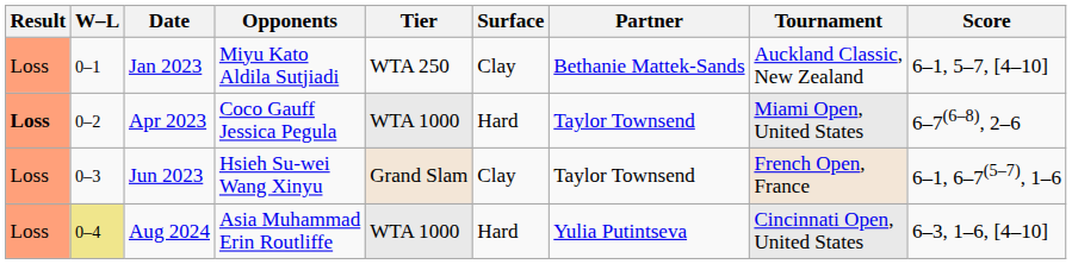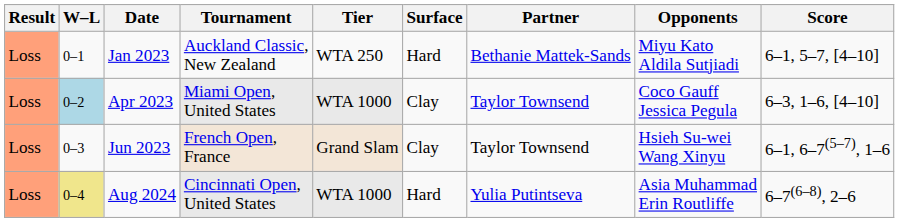 <table class="sortable wikitable">
 <tr>
 <th>Result</th>
 <th class="unsortable">W–L</th>
 <th>Date</th>
-<th>Opponents</th>
+<th>Tournament</th>
 <th>Tier</th>
 <th>Surface</th>
 <th>Partner</th>
-<th>Tournament</th>
+<th>Opponents</th>
 <th class="unsortable">Score</th>
 </tr>
 <tr>
 <td style="background:#FFA07a">Loss</td>
 <td><small>0–1</small></td>
 <td><a href='#'>Jan 2023</a></td>
+<td><a href='#'>Auckland Classic</a>, <br>New Zealand</td>
+<td>WTA 250</td>
+<td>Hard</td>
+<td> <a href='#'>Bethanie Mattek-Sands</a></td>
 <td> <a href='#'>Miyu Kato</a> <br>  <a href='#'>Aldila Sutjiadi</a></td>
-<td>WTA 250</td>
-<td>Clay</td>
-<td> <a href='#'>Bethanie Mattek-Sands</a></td>
-<td><a href='#'>Auckland Classic</a>, <br>New Zealand</td>
 <td>6–1, 5–7, [4–10]</td>
 </tr>
 <tr>
-<td style="background:#FFA07a"><strong>Loss</strong></td>
-<td><small>0–2</small></td>
+<td style="background:#FFA07a">Loss</td>
+<td style="background: lightblue;"><small>0–2</small></td>
 <td><a href='#'>Apr 2023</a></td>
+<td style="background:#e9e9e9;"><a href='#'>Miami Open</a>, <br>United States</td>
+<td style="background:#e9e9e9;">WTA 1000</td>
+<td>Clay</td>
+<td> <a href='#'>Taylor Townsend</a></td>
 <td> <a href='#'>Coco Gauff</a> <br>  <a href='#'>Jessica Pegula</a></td>
-<td style="background:#e9e9e9;">WTA 1000</td>
-<td>Hard</td>
-<td> <a href='#'>Taylor Townsend</a></td>
-<td style="background:#e9e9e9;"><a href='#'>Miami Open</a>, <br>United States</td>
-<td>6–7<sup>(6–8)</sup>, 2–6</td>
+<td>6–3, 1–6, [4–10]</td>
 </tr>
 <tr>
 <td style="background:#FFA07a">Loss</td>
 <td><small>0–3</small></td>
 <td><a href='#'>Jun 2023</a></td>
-<td> <a href='#'>Hsieh Su-wei</a> <br>  <a href='#'>Wang Xinyu</a></td>
+<td style="background:#f3e6d7"><a href='#'>French Open</a>, <br>France</td>
 <td style="background:#f3e6d7">Grand Slam</td>
 <td>Clay</td>
 <td> Taylor Townsend</td>
-<td style="background:#f3e6d7"><a href='#'>French Open</a>, <br>France</td>
+<td> <a href='#'>Hsieh Su-wei</a> <br>  <a href='#'>Wang Xinyu</a></td>
 <td>6–1, 6–7<sup>(5–7)</sup>, 1–6</td>
 </tr>
 <tr>
 <td style="background:#FFA07a">Loss</td>
 <td style="background: khaki;"><small>0–4</small></td>
 <td><a href='#'>Aug 2024</a></td>
-<td> <a href='#'>Asia Muhammad</a> <br>  <a href='#'>Erin Routliffe</a></td>
+<td style="background:#e9e9e9;"><a href='#'>Cincinnati Open</a>, <br>United States</td>
 <td style="background:#e9e9e9;">WTA 1000</td>
 <td>Hard</td>
 <td> <a href='#'>Yulia Putintseva</a></td>
-<td style="background:#e9e9e9;"><a href='#'>Cincinnati Open</a>, <br>United States</td>
-<td>6–3, 1–6, [4–10]</td>
+<td> <a href='#'>Asia Muhammad</a> <br>  <a href='#'>Erin Routliffe</a></td>
+<td>6–7<sup>(6–8)</sup>, 2–6</td>
 </tr>
 </table>
